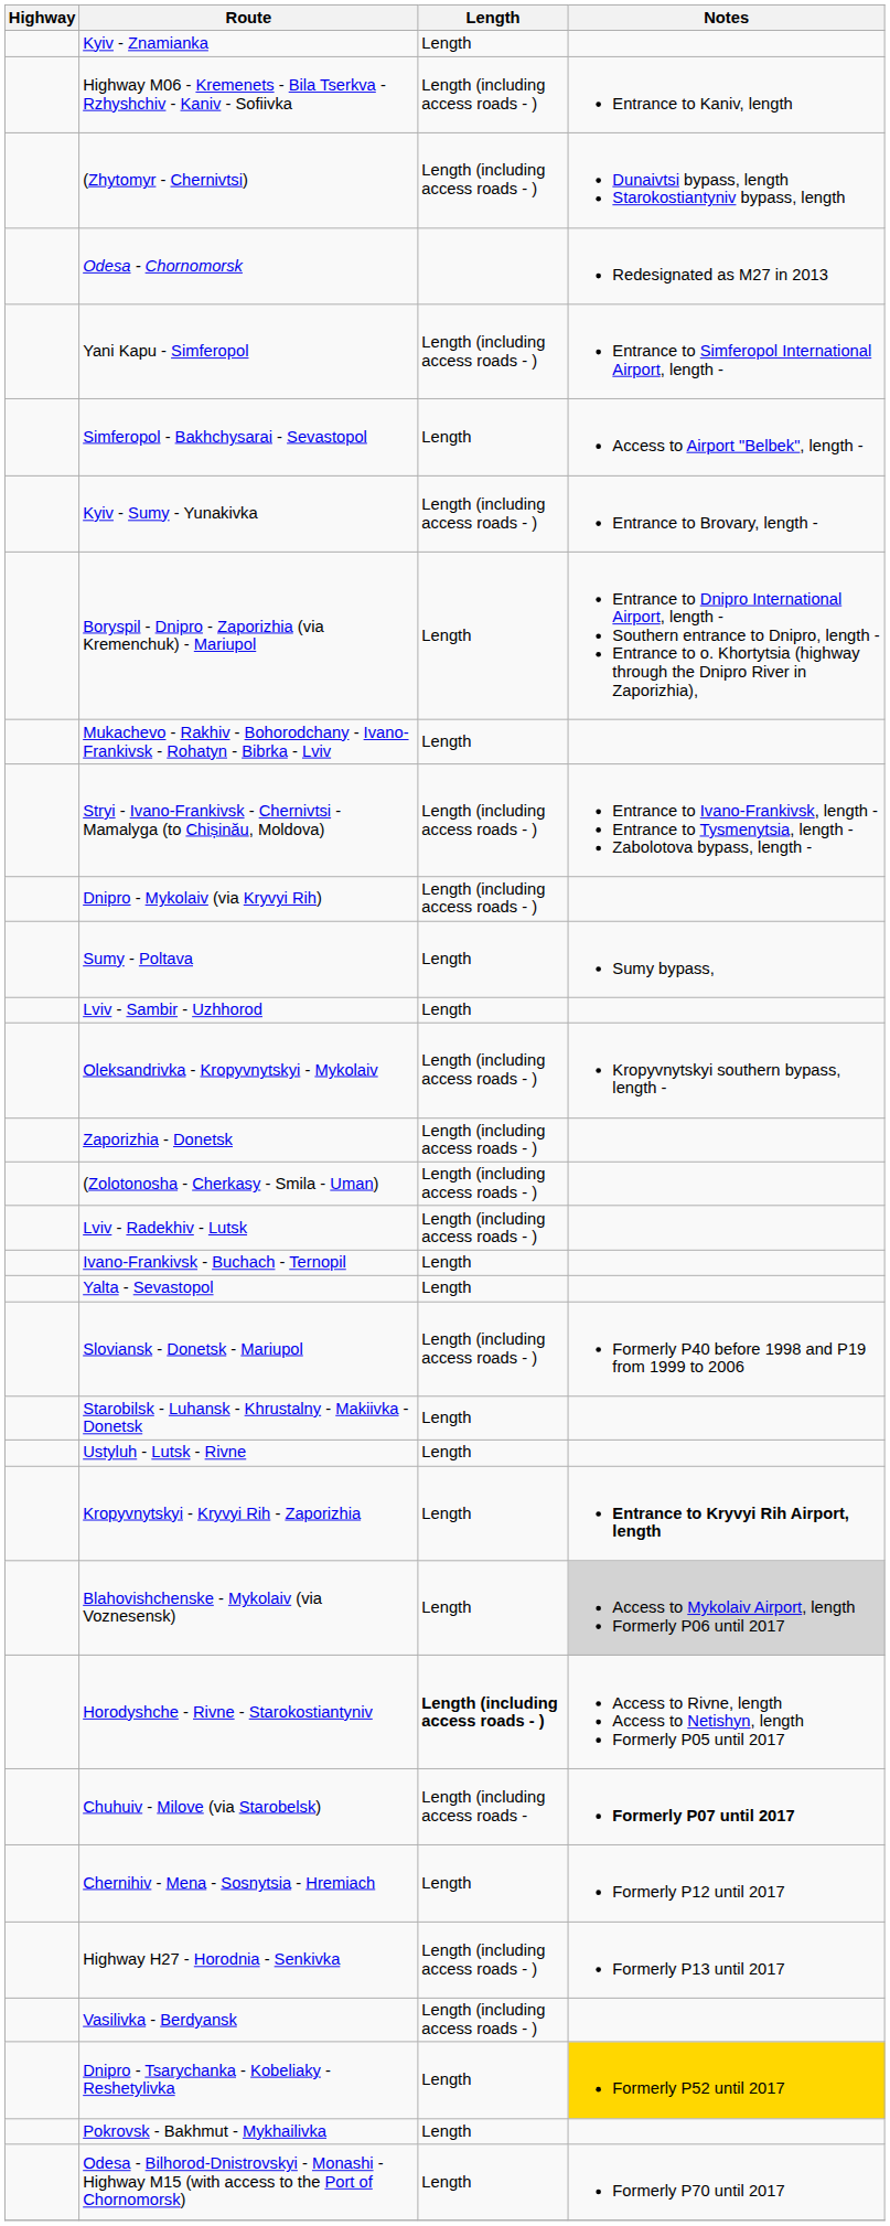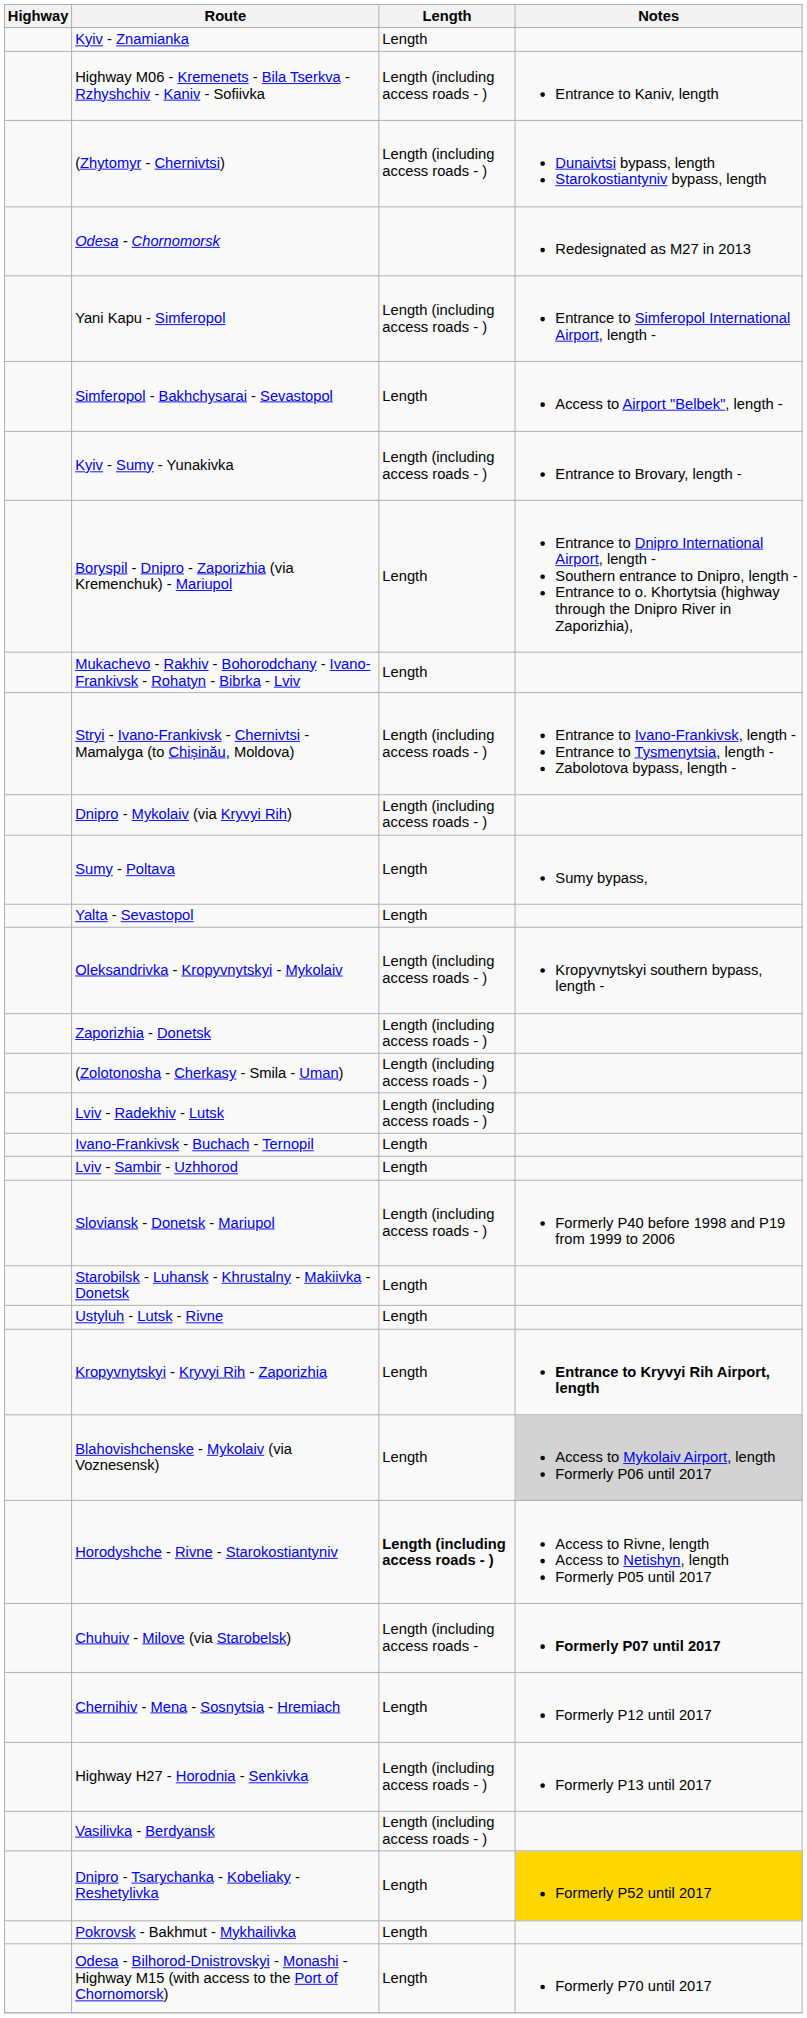 <table class="wikitable">
 <tr>
 <th>Highway</th>
 <th>Route</th>
 <th>Length</th>
 <th>Notes</th>
 </tr>
 <tr>
 <td></td>
 <td><a href='#'>Kyiv</a> - <a href='#'>Znamianka</a></td>
 <td>Length </td>
 </tr>
 <tr>
 <td></td>
 <td>Highway M06 - <a href='#'>Kremenets</a> - <a href='#'>Bila Tserkva</a> - <a href='#'>Rzhyshchiv</a> - <a href='#'>Kaniv</a> - Sofiivka</td>
 <td>Length  (including access roads - )</td>
 <td><br><ul><li>Entrance to Kaniv, length </li></ul></td>
 </tr>
 <tr>
 <td></td>
 <td>(<a href='#'>Zhytomyr</a> - <a href='#'>Chernivtsi</a>)</td>
 <td>Length  (including access roads - )</td>
 <td><br><ul><li><a href='#'>Dunaivtsi</a> bypass, length </li><li><a href='#'>Starokostiantyniv</a> bypass, length </li></ul></td>
 </tr>
 <tr>
 <td></td>
 <td><em><a href='#'>Odesa</a> - <a href='#'>Chornomorsk</a></em></td>
 <td></td>
 <td><br><ul><li>Redesignated as M27 in 2013</li></ul></td>
 </tr>
 <tr>
 <td></td>
 <td>Yani Kapu - <a href='#'>Simferopol</a></td>
 <td>Length  (including access roads - )</td>
 <td><br><ul><li>Entrance to <a href='#'>Simferopol International Airport</a>, length - </li></ul></td>
 </tr>
 <tr>
 <td></td>
 <td><a href='#'>Simferopol</a> - <a href='#'>Bakhchysarai</a> - <a href='#'>Sevastopol</a></td>
 <td>Length </td>
 <td><br><ul><li>Access to <a href='#'>Airport "Belbek"</a>, length - </li></ul></td>
 </tr>
 <tr>
 <td></td>
 <td><a href='#'>Kyiv</a> - <a href='#'>Sumy</a> - Yunakivka</td>
 <td>Length  (including access roads - )</td>
 <td><br><ul><li>Entrance to Brovary, length - </li></ul></td>
 </tr>
 <tr>
 <td></td>
 <td><a href='#'>Boryspil</a> - <a href='#'>Dnipro</a> - <a href='#'>Zaporizhia</a> (via Kremenchuk) - <a href='#'>Mariupol</a></td>
 <td>Length </td>
 <td><br><ul><li>Entrance to <a href='#'>Dnipro International Airport</a>, length - </li><li>Southern entrance to Dnipro, length - </li><li>Entrance to o. Khortytsia (highway through the Dnipro River in Zaporizhia), </li></ul></td>
 </tr>
 <tr>
 <td></td>
 <td><a href='#'>Mukachevo</a> - <a href='#'>Rakhiv</a> - <a href='#'>Bohorodchany</a> - <a href='#'>Ivano-Frankivsk</a> - <a href='#'>Rohatyn</a> - <a href='#'>Bibrka</a> - <a href='#'>Lviv</a></td>
 <td>Length </td>
 <td></td>
 </tr>
 <tr>
 <td></td>
 <td><a href='#'>Stryi</a> - <a href='#'>Ivano-Frankivsk</a> - <a href='#'>Chernivtsi</a> - Mamalyga (to <a href='#'>Chișinău</a>, Moldova)</td>
 <td>Length  (including access roads - )</td>
 <td><br><ul><li>Entrance to <a href='#'>Ivano-Frankivsk</a>, length - </li><li>Entrance to <a href='#'>Tysmenytsia</a>, length - </li><li>Zabolotova bypass, length - </li></ul></td>
 </tr>
 <tr>
 <td></td>
 <td><a href='#'>Dnipro</a> - <a href='#'>Mykolaiv</a> (via <a href='#'>Kryvyi Rih</a>)</td>
 <td>Length  (including access roads - )</td>
 <td></td>
 </tr>
 <tr>
 <td></td>
 <td><a href='#'>Sumy</a> - <a href='#'>Poltava</a></td>
 <td>Length </td>
 <td><br><ul><li>Sumy bypass, </li></ul></td>
 </tr>
 <tr>
 <td></td>
-<td><a href='#'>Lviv</a> - <a href='#'>Sambir</a> - <a href='#'>Uzhhorod</a></td>
+<td><a href='#'>Yalta</a> - <a href='#'>Sevastopol</a></td>
 <td>Length </td>
 <td></td>
 </tr>
 <tr>
 <td></td>
 <td><a href='#'>Oleksandrivka</a> - <a href='#'>Kropyvnytskyi</a> - <a href='#'>Mykolaiv</a></td>
 <td>Length  (including access roads - )</td>
 <td><br><ul><li>Kropyvnytskyi southern bypass, length - </li></ul></td>
 </tr>
 <tr>
 <td></td>
 <td><a href='#'>Zaporizhia</a> - <a href='#'>Donetsk</a></td>
 <td>Length  (including access roads - )</td>
 <td></td>
 </tr>
 <tr>
 <td></td>
 <td>(<a href='#'>Zolotonosha</a> - <a href='#'>Cherkasy</a> - Smila - <a href='#'>Uman</a>)</td>
 <td>Length  (including access roads - )</td>
 <td></td>
 </tr>
 <tr>
 <td></td>
 <td><a href='#'>Lviv</a> - <a href='#'>Radekhiv</a> - <a href='#'>Lutsk</a></td>
 <td>Length  (including access roads - )</td>
 <td></td>
 </tr>
 <tr>
 <td></td>
 <td><a href='#'>Ivano-Frankivsk</a> - <a href='#'>Buchach</a> - <a href='#'>Ternopil</a></td>
 <td>Length </td>
 <td></td>
 </tr>
 <tr>
 <td></td>
-<td><a href='#'>Yalta</a> - <a href='#'>Sevastopol</a></td>
+<td><a href='#'>Lviv</a> - <a href='#'>Sambir</a> - <a href='#'>Uzhhorod</a></td>
 <td>Length </td>
 <td></td>
 </tr>
 <tr>
 <td></td>
 <td><a href='#'>Sloviansk</a> - <a href='#'>Donetsk</a> - <a href='#'>Mariupol</a></td>
 <td>Length  (including access roads - )</td>
 <td><br><ul><li>Formerly P40 before 1998 and P19 from 1999 to 2006</li></ul></td>
 </tr>
 <tr>
 <td></td>
 <td><a href='#'>Starobilsk</a> - <a href='#'>Luhansk</a> - <a href='#'>Khrustalny</a> - <a href='#'>Makiivka</a> - <a href='#'>Donetsk</a></td>
 <td>Length </td>
 <td></td>
 </tr>
 <tr>
 <td></td>
 <td><a href='#'>Ustyluh</a> - <a href='#'>Lutsk</a> - <a href='#'>Rivne</a></td>
 <td>Length </td>
 <td></td>
 </tr>
 <tr>
 <td></td>
 <td><a href='#'>Kropyvnytskyi</a> - <a href='#'>Kryvyi Rih</a> - <a href='#'>Zaporizhia</a></td>
 <td>Length </td>
 <td><strong><br><ul><li>Entrance to Kryvyi Rih Airport, length </li></ul></strong></td>
 </tr>
 <tr>
 <td></td>
 <td><a href='#'>Blahovishchenske</a> - <a href='#'>Mykolaiv</a> (via Voznesensk)</td>
 <td>Length </td>
 <td style="background: lightgrey;"><br><ul><li>Access to <a href='#'>Mykolaiv Airport</a>, length </li><li>Formerly P06 until 2017</li></ul></td>
 </tr>
 <tr>
 <td></td>
 <td><a href='#'>Horodyshche</a> - <a href='#'>Rivne</a> - <a href='#'>Starokostiantyniv</a></td>
 <td><strong>Length  (including access roads - )</strong></td>
 <td><br><ul><li>Access to Rivne, length </li><li>Access to <a href='#'>Netishyn</a>, length </li><li>Formerly P05 until 2017</li></ul></td>
 </tr>
 <tr>
 <td></td>
 <td><a href='#'>Chuhuiv</a> - <a href='#'>Milove</a> (via <a href='#'>Starobelsk</a>)</td>
 <td>Length  (including access roads - </td>
 <td><strong><br><ul><li>Formerly P07 until 2017</li></ul></strong></td>
 </tr>
 <tr>
 <td></td>
 <td><a href='#'>Chernihiv</a> - <a href='#'>Mena</a> - <a href='#'>Sosnytsia</a> - <a href='#'>Hremiach</a></td>
 <td>Length </td>
 <td><br><ul><li>Formerly P12 until 2017</li></ul></td>
 </tr>
 <tr>
 <td></td>
 <td>Highway H27 - <a href='#'>Horodnia</a> - <a href='#'>Senkivka</a></td>
 <td>Length  (including access roads - )</td>
 <td><br><ul><li>Formerly P13 until 2017</li></ul></td>
 </tr>
 <tr>
 <td></td>
 <td><a href='#'>Vasilivka</a> - <a href='#'>Berdyansk</a></td>
 <td>Length  (including access roads - )</td>
 <td></td>
 </tr>
 <tr>
 <td></td>
 <td><a href='#'>Dnipro</a> - <a href='#'>Tsarychanka</a> - <a href='#'>Kobeliaky</a> - <a href='#'>Reshetylivka</a></td>
 <td>Length </td>
 <td style="background: gold;"><br><ul><li>Formerly P52 until 2017</li></ul></td>
 </tr>
 <tr>
 <td></td>
 <td><a href='#'>Pokrovsk</a> - Bakhmut - <a href='#'>Mykhailivka</a></td>
 <td>Length </td>
 <td></td>
 </tr>
 <tr>
 <td></td>
 <td><a href='#'>Odesa</a> - <a href='#'>Bilhorod-Dnistrovskyi</a> - <a href='#'>Monashi</a> - Highway M15 (with access to the <a href='#'>Port of Chornomorsk</a>)</td>
 <td>Length </td>
 <td><br><ul><li>Formerly P70 until 2017</li></ul></td>
 </tr>
 <tr>
 </tr>
 </table>
